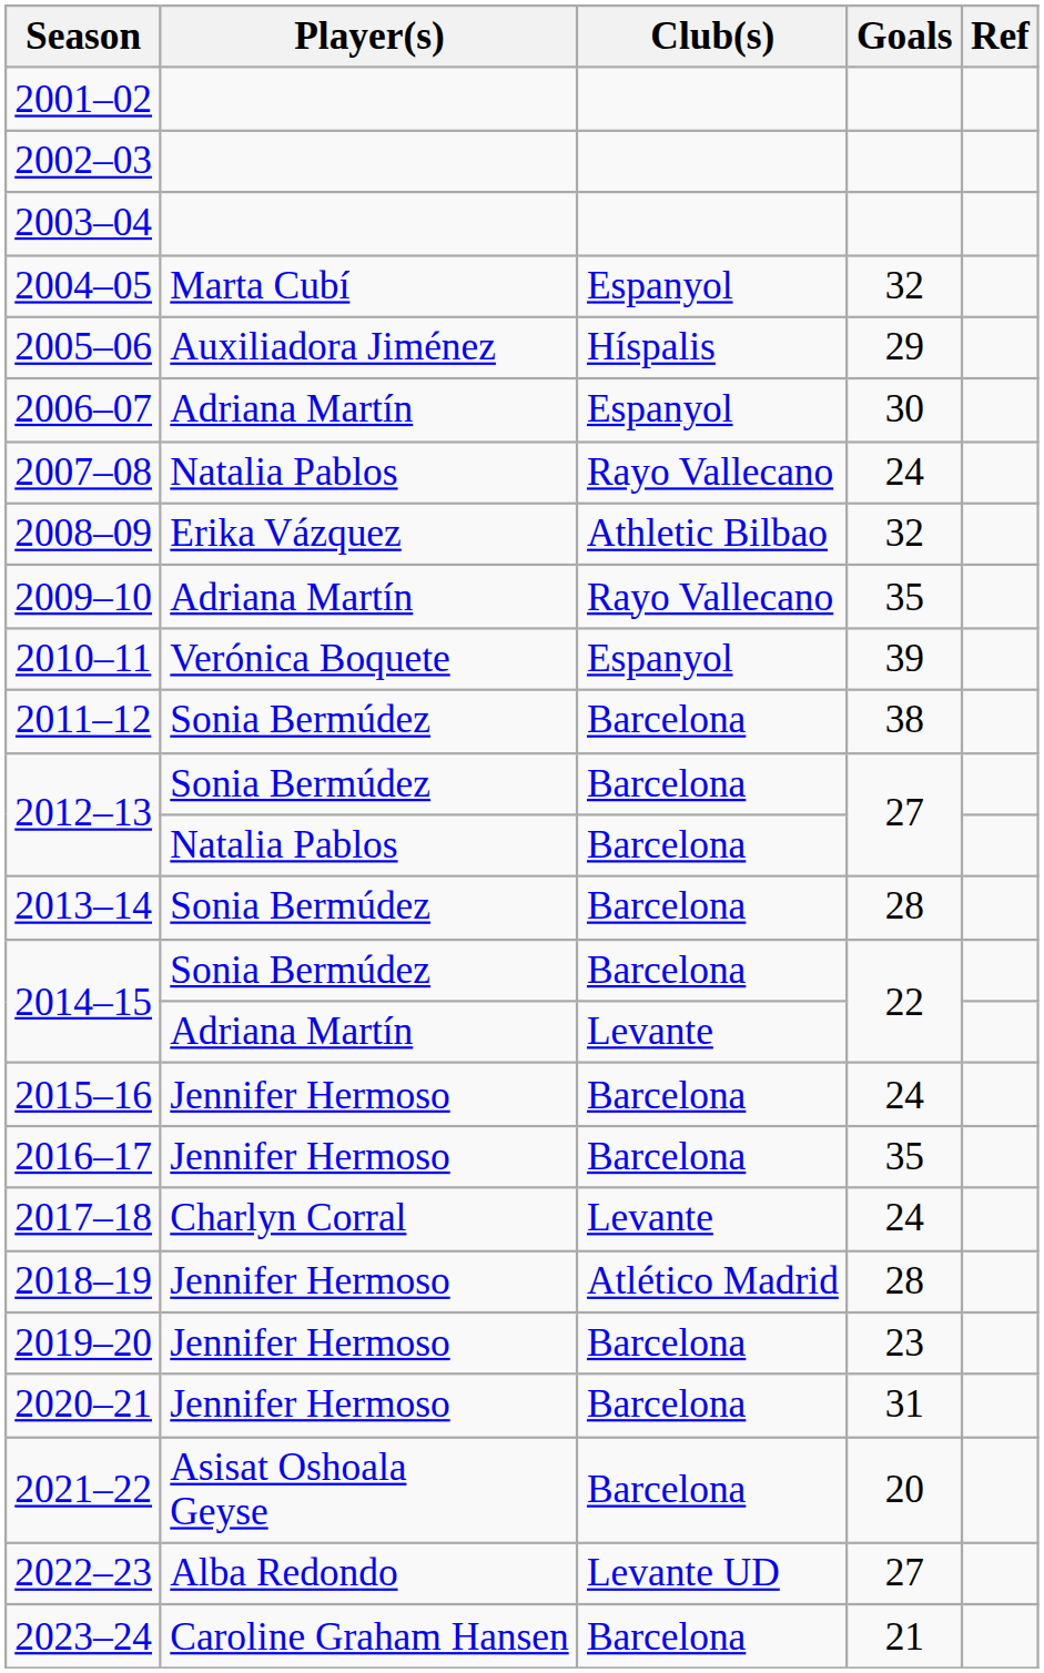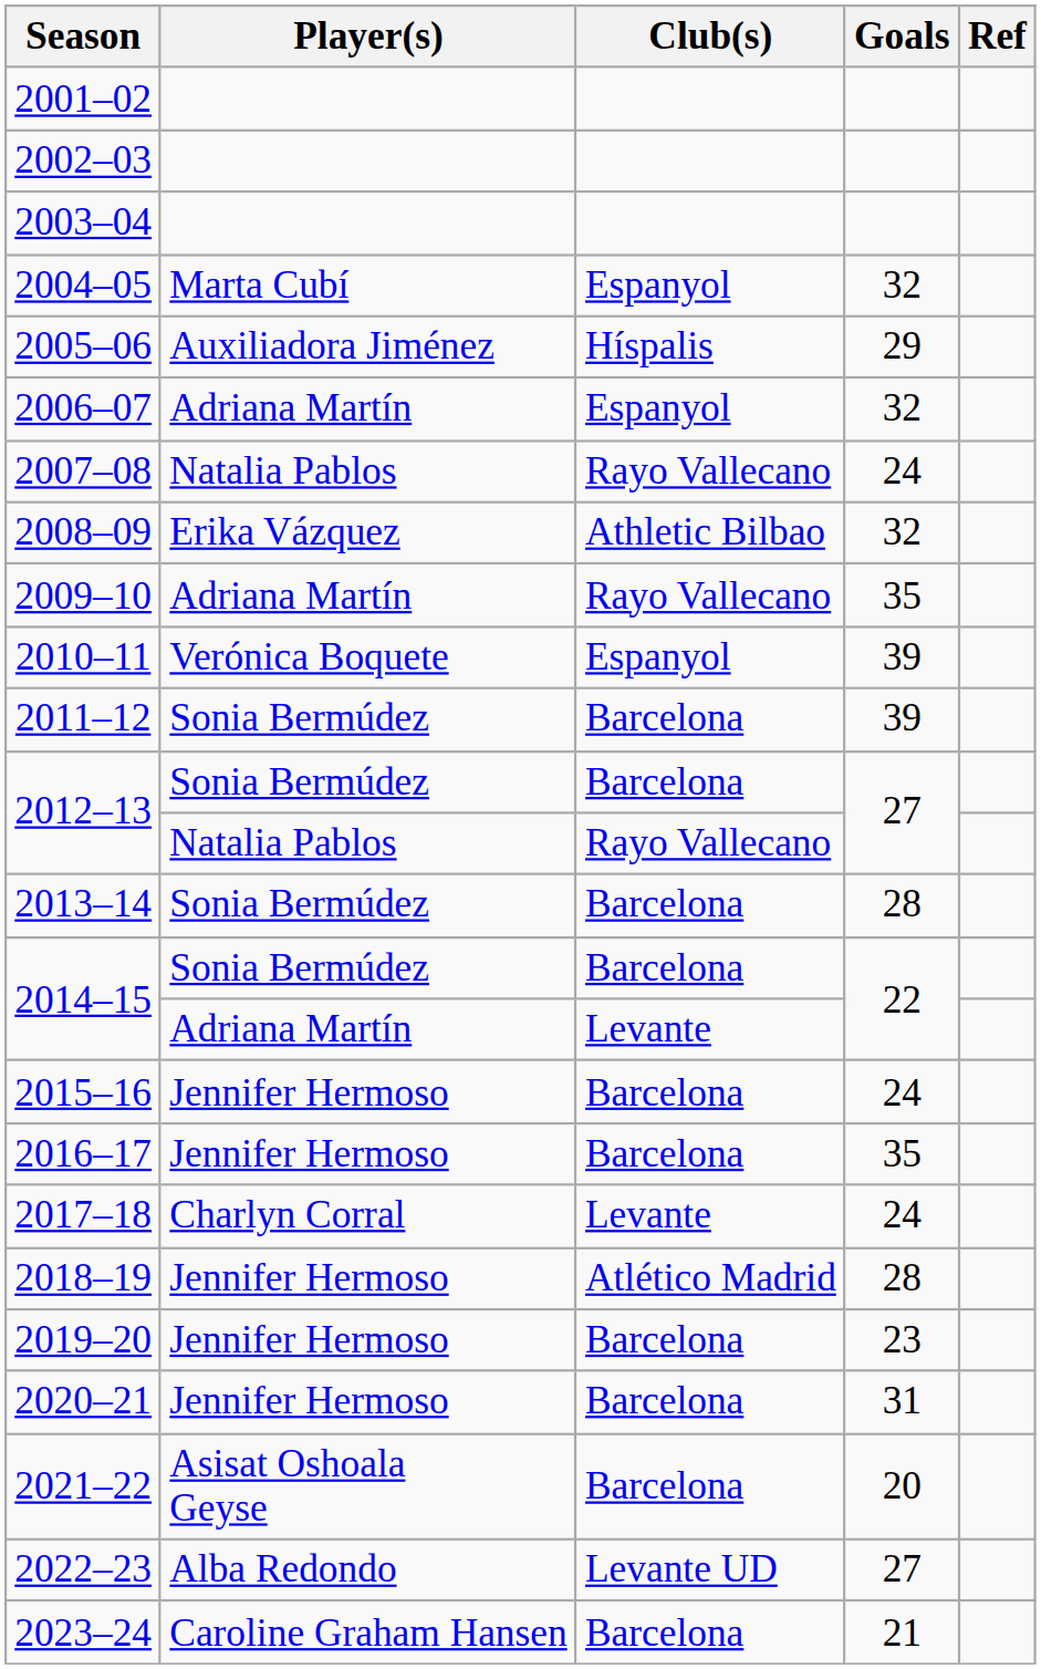 <table class="wikitable">
 <tr>
 <th>Season</th>
 <th>Player(s)</th>
 <th>Club(s)</th>
 <th>Goals</th>
 <th>Ref</th>
 </tr>
 <tr>
 <td align=center><a href='#'>2001–02</a></td>
 <td></td>
 <td></td>
 <td></td>
 <td></td>
 </tr>
 <tr>
 <td align=center><a href='#'>2002–03</a></td>
 <td></td>
 <td></td>
 <td></td>
 <td></td>
 </tr>
 <tr>
 <td align=center><a href='#'>2003–04</a></td>
 <td></td>
 <td></td>
 <td></td>
 <td></td>
 </tr>
 <tr>
 <td align=center><a href='#'>2004–05</a></td>
 <td> <a href='#'>Marta Cubí</a></td>
 <td><a href='#'>Espanyol</a></td>
 <td align=center>32</td>
 <td></td>
 </tr>
 <tr>
 <td align=center><a href='#'>2005–06</a></td>
 <td> <a href='#'>Auxiliadora Jiménez</a></td>
 <td><a href='#'>Híspalis</a></td>
 <td align=center>29</td>
 <td></td>
 </tr>
 <tr>
 <td align=center><a href='#'>2006–07</a></td>
 <td> <a href='#'>Adriana Martín</a></td>
 <td><a href='#'>Espanyol</a></td>
-<td align=center>30</td>
+<td align=center>32</td>
 <td></td>
 </tr>
 <tr>
 <td align=center><a href='#'>2007–08</a></td>
 <td> <a href='#'>Natalia Pablos</a></td>
 <td><a href='#'>Rayo Vallecano</a></td>
 <td align=center>24</td>
 <td></td>
 </tr>
 <tr>
 <td align=center><a href='#'>2008–09</a></td>
 <td> <a href='#'>Erika Vázquez</a></td>
 <td><a href='#'>Athletic Bilbao</a></td>
 <td align=center>32</td>
 <td></td>
 </tr>
 <tr>
 <td align=center><a href='#'>2009–10</a></td>
 <td> <a href='#'>Adriana Martín</a></td>
 <td><a href='#'>Rayo Vallecano</a></td>
 <td align=center>35</td>
 <td></td>
 </tr>
 <tr>
 <td align=center><a href='#'>2010–11</a></td>
 <td> <a href='#'>Verónica Boquete</a></td>
 <td><a href='#'>Espanyol</a></td>
 <td align=center>39</td>
 <td></td>
 </tr>
 <tr>
 <td align=center><a href='#'>2011–12</a></td>
 <td> <a href='#'>Sonia Bermúdez</a></td>
 <td><a href='#'>Barcelona</a></td>
-<td align=center>38</td>
+<td align=center>39</td>
 <td></td>
 </tr>
 <tr>
 <td align=center rowspan="2"><a href='#'>2012–13</a></td>
 <td> <a href='#'>Sonia Bermúdez</a></td>
 <td><a href='#'>Barcelona</a></td>
 <td align=center rowspan="2">27</td>
 <td></td>
 </tr>
 <tr>
 <td> <a href='#'>Natalia Pablos</a></td>
-<td><a href='#'>Barcelona</a></td>
+<td><a href='#'>Rayo Vallecano</a></td>
 <td></td>
 </tr>
 <tr>
 <td align=center><a href='#'>2013–14</a></td>
 <td> <a href='#'>Sonia Bermúdez</a></td>
 <td><a href='#'>Barcelona</a></td>
 <td align=center>28</td>
 <td></td>
 </tr>
 <tr>
 <td align=center rowspan="2"><a href='#'>2014–15</a></td>
 <td> <a href='#'>Sonia Bermúdez</a></td>
 <td><a href='#'>Barcelona</a></td>
 <td align=center rowspan="2">22</td>
 <td></td>
 </tr>
 <tr>
 <td> <a href='#'>Adriana Martín</a></td>
 <td><a href='#'>Levante</a></td>
 <td></td>
 </tr>
 <tr>
 <td align=center><a href='#'>2015–16</a></td>
 <td> <a href='#'>Jennifer Hermoso</a></td>
 <td><a href='#'>Barcelona</a></td>
 <td align=center>24</td>
 <td></td>
 </tr>
 <tr>
 <td align=center><a href='#'>2016–17</a></td>
 <td> <a href='#'>Jennifer Hermoso</a></td>
 <td><a href='#'>Barcelona</a></td>
 <td align=center>35</td>
 <td></td>
 </tr>
 <tr>
 <td align=center><a href='#'>2017–18</a></td>
 <td> <a href='#'>Charlyn Corral</a></td>
 <td><a href='#'>Levante</a></td>
 <td align=center>24</td>
 <td></td>
 </tr>
 <tr>
 <td align=center><a href='#'>2018–19</a></td>
 <td> <a href='#'>Jennifer Hermoso</a></td>
 <td><a href='#'>Atlético Madrid</a></td>
 <td align=center>28</td>
 <td></td>
 </tr>
 <tr>
 <td align=center><a href='#'>2019–20</a></td>
 <td> <a href='#'>Jennifer Hermoso</a></td>
 <td><a href='#'>Barcelona</a></td>
 <td align=center>23</td>
 <td></td>
 </tr>
 <tr>
 <td align=center><a href='#'>2020–21</a></td>
 <td> <a href='#'>Jennifer Hermoso</a></td>
 <td><a href='#'>Barcelona</a></td>
 <td align=center>31</td>
 <td></td>
 </tr>
 <tr>
 <td align=center><a href='#'>2021–22</a></td>
 <td> <a href='#'>Asisat Oshoala</a><br> <a href='#'>Geyse</a></td>
 <td><a href='#'>Barcelona</a></td>
 <td align=center>20</td>
 <td></td>
 </tr>
 <tr>
 <td align=center><a href='#'>2022–23</a></td>
 <td> <a href='#'>Alba Redondo</a></td>
 <td><a href='#'>Levante UD</a></td>
 <td align=center>27</td>
 <td></td>
 </tr>
 <tr>
 <td align=center><a href='#'>2023–24</a></td>
 <td> <a href='#'>Caroline Graham Hansen</a></td>
 <td><a href='#'>Barcelona</a></td>
 <td align=center>21</td>
 <td></td>
 </tr>
 </table>
